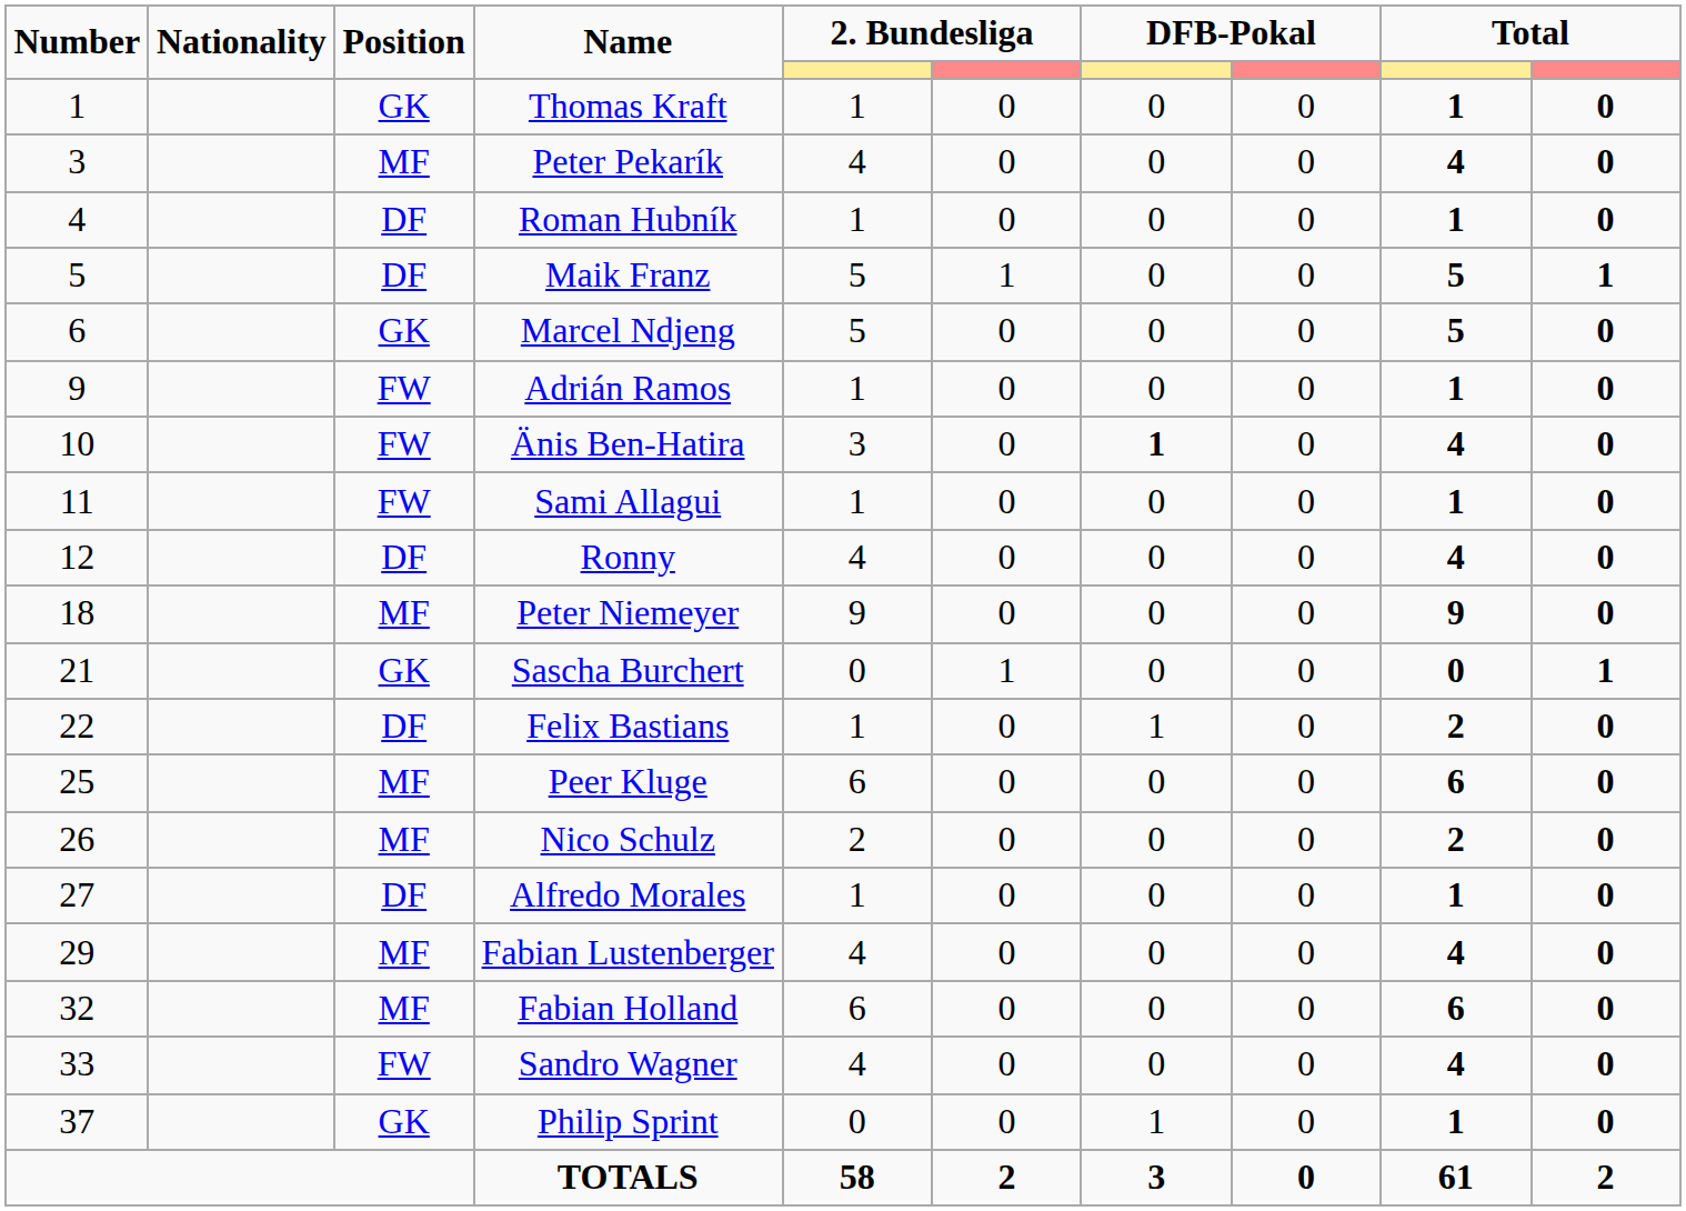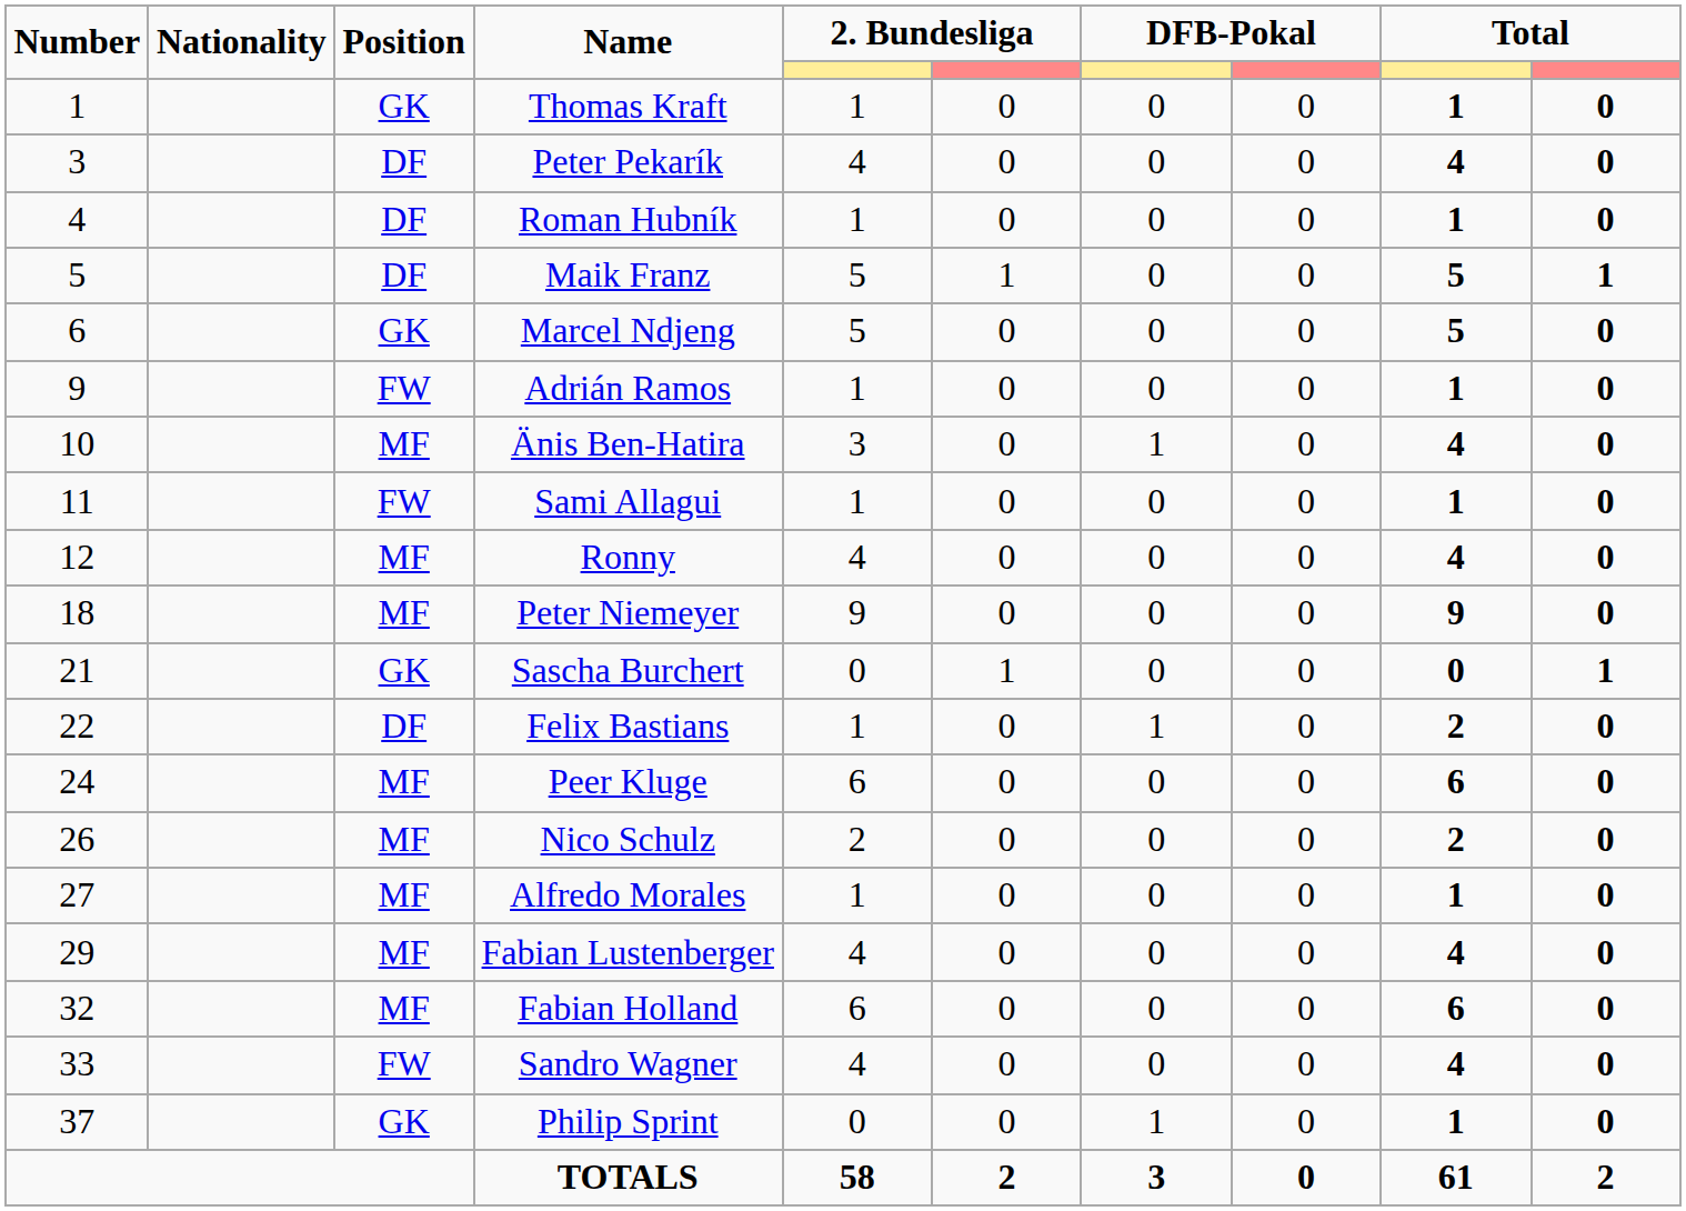 <table class="wikitable" style="text-align:center;">
 <tr style="text-align:center;">
 <td rowspan=2><strong>Number</strong></td>
 <td rowspan=2><strong>Nationality</strong></td>
 <td rowspan=2><strong>Position</strong></td>
 <td rowspan=2><strong>Name</strong></td>
 <td colspan=2><strong>2. Bundesliga</strong></td>
 <td colspan=2><strong>DFB-Pokal</strong></td>
 <td colspan=2><strong>Total</strong></td>
 </tr>
 <tr>
 <th style="width:60px; background:#fe9;"></th>
 <th style="width:60px; background:#ff8888;"></th>
 <th style="width:60px; background:#fe9;"></th>
 <th style="width:60px; background:#ff8888;"></th>
 <th style="width:60px; background:#fe9;"></th>
 <th style="width:60px; background:#ff8888;"></th>
 </tr>
 <tr>
 <td>1</td>
 <td></td>
 <td><a href='#'>GK</a></td>
 <td><a href='#'>Thomas Kraft</a></td>
 <td>1</td>
 <td>0</td>
 <td>0</td>
 <td>0</td>
 <td><strong>1</strong></td>
 <td><strong>0</strong></td>
 </tr>
 <tr>
 <td>3</td>
 <td></td>
-<td><a href='#'>MF</a></td>
+<td><a href='#'>DF</a></td>
 <td><a href='#'>Peter Pekarík</a></td>
 <td>4</td>
 <td>0</td>
 <td>0</td>
 <td>0</td>
 <td><strong>4</strong></td>
 <td><strong>0</strong></td>
 </tr>
 <tr>
 <td>4</td>
 <td></td>
 <td><a href='#'>DF</a></td>
 <td><a href='#'>Roman Hubník</a></td>
 <td>1</td>
 <td>0</td>
 <td>0</td>
 <td>0</td>
 <td><strong>1</strong></td>
 <td><strong>0</strong></td>
 </tr>
 <tr>
 <td>5</td>
 <td></td>
 <td><a href='#'>DF</a></td>
 <td><a href='#'>Maik Franz</a></td>
 <td>5</td>
 <td>1</td>
 <td>0</td>
 <td>0</td>
 <td><strong>5</strong></td>
 <td><strong>1</strong></td>
 </tr>
 <tr>
 <td>6</td>
 <td></td>
 <td><a href='#'>GK</a></td>
 <td><a href='#'>Marcel Ndjeng</a></td>
 <td>5</td>
 <td>0</td>
 <td>0</td>
 <td>0</td>
 <td><strong>5</strong></td>
 <td><strong>0</strong></td>
 </tr>
 <tr>
 <td>9</td>
 <td></td>
 <td><a href='#'>FW</a></td>
 <td><a href='#'>Adrián Ramos</a></td>
 <td>1</td>
 <td>0</td>
 <td>0</td>
 <td>0</td>
 <td><strong>1</strong></td>
 <td><strong>0</strong></td>
 </tr>
 <tr>
 <td>10</td>
 <td></td>
-<td><a href='#'>FW</a></td>
+<td><a href='#'>MF</a></td>
 <td><a href='#'>Änis Ben-Hatira</a></td>
 <td>3</td>
 <td>0</td>
-<td><strong>1</strong></td>
+<td>1</td>
 <td>0</td>
 <td><strong>4</strong></td>
 <td><strong>0</strong></td>
 </tr>
 <tr>
 <td>11</td>
 <td></td>
 <td><a href='#'>FW</a></td>
 <td><a href='#'>Sami Allagui</a></td>
 <td>1</td>
 <td>0</td>
 <td>0</td>
 <td>0</td>
 <td><strong>1</strong></td>
 <td><strong>0</strong></td>
 </tr>
 <tr>
 <td>12</td>
 <td></td>
-<td><a href='#'>DF</a></td>
+<td><a href='#'>MF</a></td>
 <td><a href='#'>Ronny</a></td>
 <td>4</td>
 <td>0</td>
 <td>0</td>
 <td>0</td>
 <td><strong>4</strong></td>
 <td><strong>0</strong></td>
 </tr>
 <tr>
 <td>18</td>
 <td></td>
 <td><a href='#'>MF</a></td>
 <td><a href='#'>Peter Niemeyer</a></td>
 <td>9</td>
 <td>0</td>
 <td>0</td>
 <td>0</td>
 <td><strong>9</strong></td>
 <td><strong>0</strong></td>
 </tr>
 <tr>
 <td>21</td>
 <td></td>
 <td><a href='#'>GK</a></td>
 <td><a href='#'>Sascha Burchert</a></td>
 <td>0</td>
 <td>1</td>
 <td>0</td>
 <td>0</td>
 <td><strong>0</strong></td>
 <td><strong>1</strong></td>
 </tr>
 <tr>
 <td>22</td>
 <td></td>
 <td><a href='#'>DF</a></td>
 <td><a href='#'>Felix Bastians</a></td>
 <td>1</td>
 <td>0</td>
 <td>1</td>
 <td>0</td>
 <td><strong>2</strong></td>
 <td><strong>0</strong></td>
 </tr>
 <tr>
-<td>25</td>
+<td>24</td>
 <td></td>
 <td><a href='#'>MF</a></td>
 <td><a href='#'>Peer Kluge</a></td>
 <td>6</td>
 <td>0</td>
 <td>0</td>
 <td>0</td>
 <td><strong>6</strong></td>
 <td><strong>0</strong></td>
 </tr>
 <tr>
 <td>26</td>
 <td></td>
 <td><a href='#'>MF</a></td>
 <td><a href='#'>Nico Schulz</a></td>
 <td>2</td>
 <td>0</td>
 <td>0</td>
 <td>0</td>
 <td><strong>2</strong></td>
 <td><strong>0</strong></td>
 </tr>
 <tr>
 <td>27</td>
 <td></td>
-<td><a href='#'>DF</a></td>
+<td><a href='#'>MF</a></td>
 <td><a href='#'>Alfredo Morales</a></td>
 <td>1</td>
 <td>0</td>
 <td>0</td>
 <td>0</td>
 <td><strong>1</strong></td>
 <td><strong>0</strong></td>
 </tr>
 <tr>
 <td>29</td>
 <td></td>
 <td><a href='#'>MF</a></td>
 <td><a href='#'>Fabian Lustenberger</a></td>
 <td>4</td>
 <td>0</td>
 <td>0</td>
 <td>0</td>
 <td><strong>4</strong></td>
 <td><strong>0</strong></td>
 </tr>
 <tr>
 <td>32</td>
 <td></td>
 <td><a href='#'>MF</a></td>
 <td><a href='#'>Fabian Holland</a></td>
 <td>6</td>
 <td>0</td>
 <td>0</td>
 <td>0</td>
 <td><strong>6</strong></td>
 <td><strong>0</strong></td>
 </tr>
 <tr>
 <td>33</td>
 <td></td>
 <td><a href='#'>FW</a></td>
 <td><a href='#'>Sandro Wagner</a></td>
 <td>4</td>
 <td>0</td>
 <td>0</td>
 <td>0</td>
 <td><strong>4</strong></td>
 <td><strong>0</strong></td>
 </tr>
 <tr>
 <td>37</td>
 <td></td>
 <td><a href='#'>GK</a></td>
 <td><a href='#'>Philip Sprint</a></td>
 <td>0</td>
 <td>0</td>
 <td>1</td>
 <td>0</td>
 <td><strong>1</strong></td>
 <td><strong>0</strong></td>
 </tr>
 <tr>
 <td colspan=3></td>
 <td><strong>TOTALS</strong></td>
 <td><strong>58</strong></td>
 <td><strong>2</strong></td>
 <td><strong>3</strong></td>
 <td><strong>0</strong></td>
 <td><strong>61</strong></td>
 <td><strong>2</strong></td>
 </tr>
 </table>
